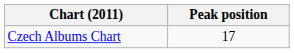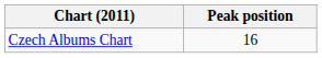 <table class="wikitable">
 <tr>
 <th width="185">Chart (2011)</th>
 <th width="135">Peak position</th>
 </tr>
 <tr>
 <td><a href='#'>Czech Albums Chart</a></td>
-<td align="center">17</td>
+<td align="center">16</td>
 </tr>
 </table>
